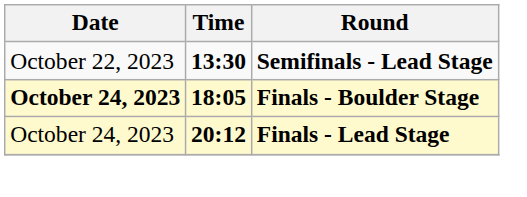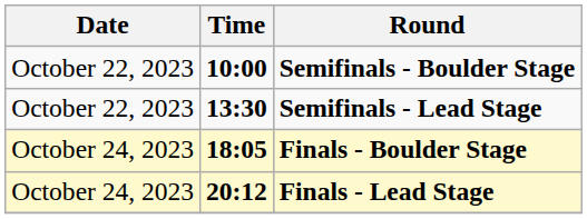 <table class="wikitable">
 <tr>
 <th>Date</th>
 <th>Time</th>
 <th>Round</th>
 </tr>
 <tr>
 <td>October 22, 2023</td>
+<td><strong>10:00</strong></td>
+<td><strong>Semifinals - Boulder Stage</strong></td>
+</tr>
+<tr>
+<td>October 22, 2023</td>
 <td><strong>13:30</strong></td>
 <td><strong>Semifinals - Lead Stage</strong></td>
 </tr>
 <tr style=background:lemonchiffon>
-<td><strong>October 24, 2023</strong></td>
+<td>October 24, 2023</td>
 <td><strong>18:05</strong></td>
 <td><strong>Finals - Boulder Stage</strong></td>
 </tr>
 <tr style=background:lemonchiffon>
 <td>October 24, 2023</td>
 <td><strong>20:12</strong></td>
 <td><strong>Finals - Lead Stage</strong></td>
 </tr>
 <tr>
 </tr>
 </table>
